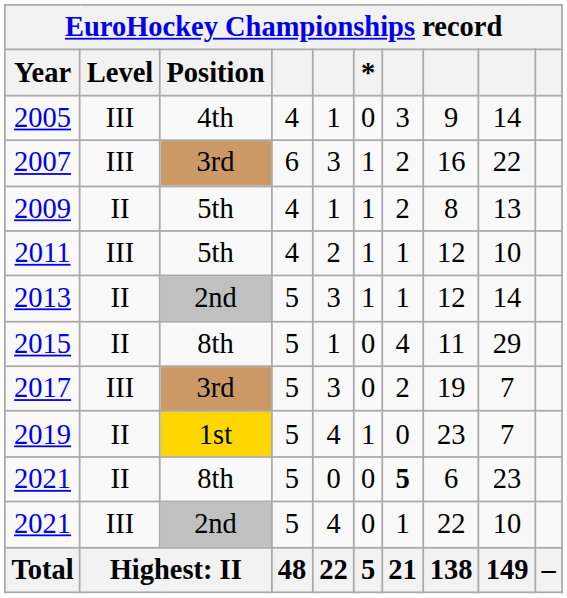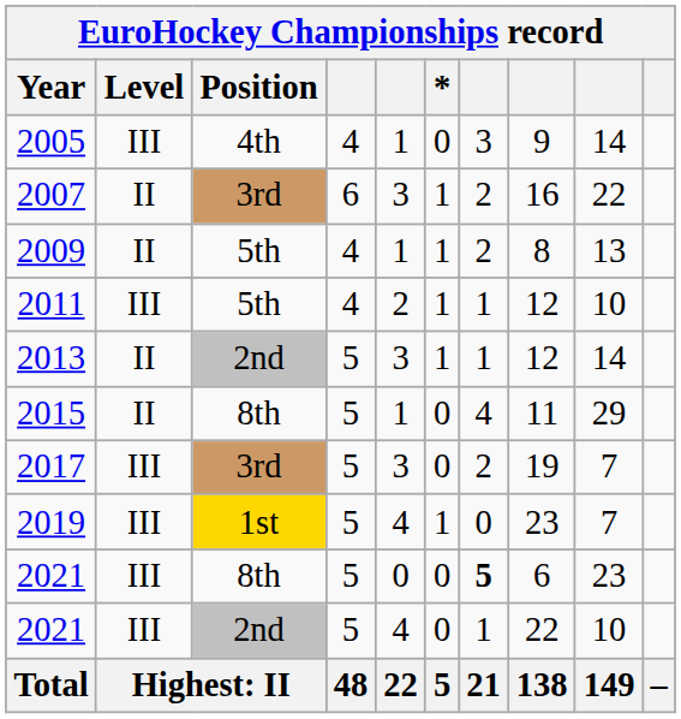 <table class="wikitable" style="text-align: center;">
 <tr>
 <th colspan=11><a href='#'>EuroHockey Championships</a> record</th>
 </tr>
 <tr>
 <th>Year</th>
 <th>Level</th>
 <th>Position</th>
 <th></th>
 <th></th>
 <th>*</th>
 <th></th>
 <th></th>
 <th></th>
 <th></th>
 </tr>
 <tr>
 <td> <a href='#'>2005</a></td>
 <td>III</td>
 <td>4th</td>
 <td>4</td>
 <td>1</td>
 <td>0</td>
 <td>3</td>
 <td>9</td>
 <td>14</td>
 <td></td>
 </tr>
 <tr>
 <td> <a href='#'>2007</a></td>
-<td>III</td>
+<td>II</td>
 <td - style="background:#c96;">3rd</td>
 <td>6</td>
 <td>3</td>
 <td>1</td>
 <td>2</td>
 <td>16</td>
 <td>22</td>
 <td></td>
 </tr>
 <tr>
 <td> <a href='#'>2009</a></td>
 <td>II</td>
 <td>5th</td>
 <td>4</td>
 <td>1</td>
 <td>1</td>
 <td>2</td>
 <td>8</td>
 <td>13</td>
 <td></td>
 </tr>
 <tr>
 <td> <a href='#'>2011</a></td>
 <td>III</td>
 <td>5th</td>
 <td>4</td>
 <td>2</td>
 <td>1</td>
 <td>1</td>
 <td>12</td>
 <td>10</td>
 <td></td>
 </tr>
 <tr>
 <td> <a href='#'>2013</a></td>
 <td>II</td>
 <td style="background:silver;">2nd</td>
 <td>5</td>
 <td>3</td>
 <td>1</td>
 <td>1</td>
 <td>12</td>
 <td>14</td>
 <td></td>
 </tr>
 <tr>
 <td> <a href='#'>2015</a></td>
 <td>II</td>
 <td>8th</td>
 <td>5</td>
 <td>1</td>
 <td>0</td>
 <td>4</td>
 <td>11</td>
 <td>29</td>
 <td></td>
 </tr>
 <tr>
 <td> <a href='#'>2017</a></td>
 <td>III</td>
 <td style="background:#c96;">3rd</td>
 <td>5</td>
 <td>3</td>
 <td>0</td>
 <td>2</td>
 <td>19</td>
 <td>7</td>
 <td></td>
 </tr>
 <tr>
 <td> <a href='#'>2019</a></td>
-<td>II</td>
+<td>III</td>
 <td style="background:gold;">1st</td>
 <td>5</td>
 <td>4</td>
 <td>1</td>
 <td>0</td>
 <td>23</td>
 <td>7</td>
 <td></td>
 </tr>
 <tr>
 <td> <a href='#'>2021</a></td>
-<td>II</td>
+<td>III</td>
 <td>8th</td>
 <td>5</td>
 <td>0</td>
 <td>0</td>
 <td><strong>5</strong></td>
 <td>6</td>
 <td>23</td>
 <td></td>
 </tr>
 <tr>
 <td> <a href='#'>2021</a></td>
 <td>III</td>
 <td style="background:silver;">2nd</td>
 <td>5</td>
 <td>4</td>
 <td>0</td>
 <td>1</td>
 <td>22</td>
 <td>10</td>
 <td></td>
 </tr>
 <tr>
 <th>Total</th>
 <th colspan=2>Highest: II</th>
 <th>48</th>
 <th>22</th>
 <th>5</th>
 <th>21</th>
 <th>138</th>
 <th>149</th>
 <th>–</th>
 </tr>
 </table>
